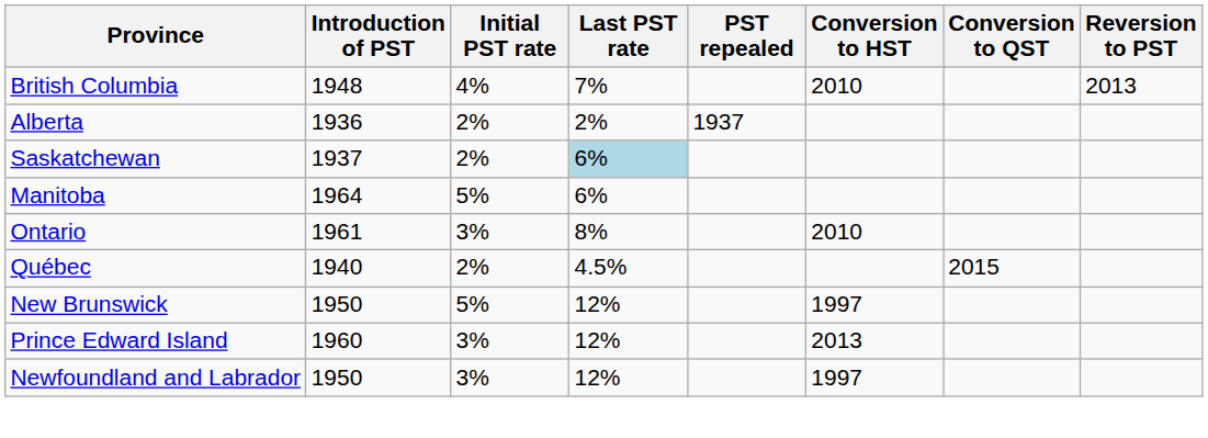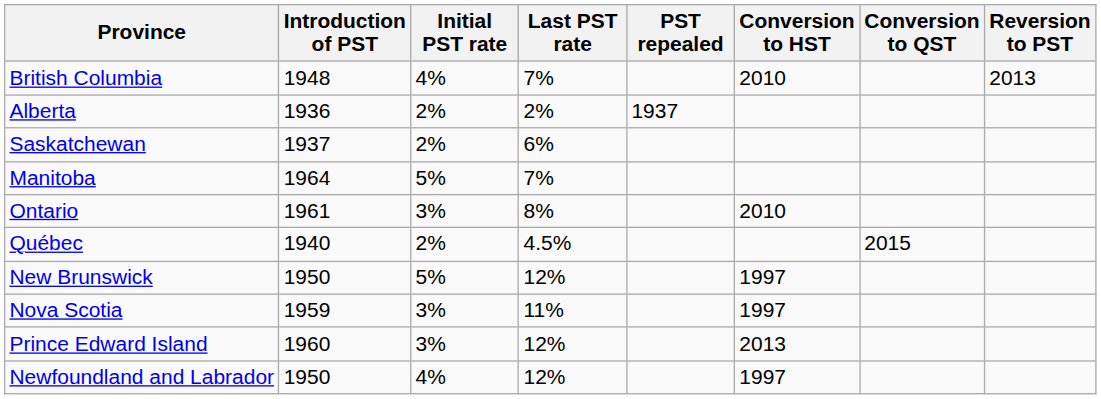 <table class="wikitable">
 <tr>
 <th>Province</th>
 <th width="75">Introduction of PST</th>
 <th width="75">Initial PST rate</th>
 <th width="75">Last PST rate</th>
 <th width="75">PST repealed</th>
 <th width="75">Conversion to HST</th>
 <th width="75">Conversion to QST</th>
 <th width="75">Reversion to PST</th>
 </tr>
 <tr>
 <td><a href='#'>British Columbia</a></td>
 <td>1948</td>
 <td>4%</td>
 <td>7%</td>
 <td></td>
 <td>2010</td>
 <td></td>
 <td>2013</td>
 </tr>
 <tr>
 <td><a href='#'>Alberta</a></td>
 <td>1936</td>
 <td>2%</td>
 <td>2%</td>
 <td>1937</td>
 <td></td>
 <td></td>
 <td></td>
 </tr>
 <tr>
 <td><a href='#'>Saskatchewan</a></td>
 <td>1937</td>
 <td>2%</td>
-<td style="background: lightblue;">6%</td>
+<td>6%</td>
 <td></td>
 <td></td>
 <td></td>
 <td></td>
 </tr>
 <tr>
 <td><a href='#'>Manitoba</a></td>
 <td>1964</td>
 <td>5%</td>
-<td>6%</td>
+<td>7%</td>
 <td></td>
 <td></td>
 <td></td>
 <td></td>
 </tr>
 <tr>
 <td><a href='#'>Ontario</a></td>
 <td>1961</td>
 <td>3%</td>
 <td>8%</td>
 <td></td>
 <td>2010</td>
 <td></td>
 <td></td>
 </tr>
 <tr>
 <td><a href='#'>Québec</a></td>
 <td>1940</td>
 <td>2%</td>
 <td>4.5%</td>
 <td></td>
 <td></td>
 <td>2015</td>
 <td></td>
 </tr>
 <tr>
 <td><a href='#'>New Brunswick</a></td>
 <td>1950</td>
 <td>5%</td>
 <td>12%</td>
 <td></td>
 <td>1997</td>
 <td></td>
 <td></td>
 </tr>
 <tr>
+<td><a href='#'>Nova Scotia</a></td>
+<td>1959</td>
+<td>3%</td>
+<td>11%</td>
+<td></td>
+<td>1997</td>
+<td></td>
+<td></td>
+</tr>
+<tr>
 <td><a href='#'>Prince Edward Island</a></td>
 <td>1960</td>
 <td>3%</td>
 <td>12%</td>
 <td></td>
 <td>2013</td>
 <td></td>
 <td></td>
 </tr>
 <tr>
 <td><a href='#'>Newfoundland and Labrador</a></td>
 <td>1950</td>
-<td>3%</td>
+<td>4%</td>
 <td>12%</td>
 <td></td>
 <td>1997</td>
 <td></td>
 <td></td>
 </tr>
 </table>
